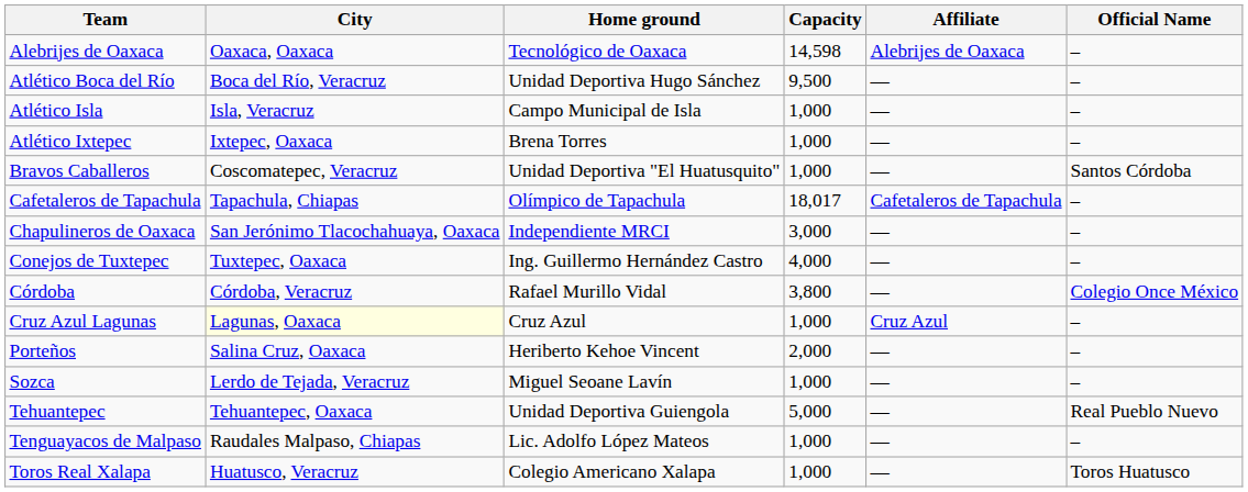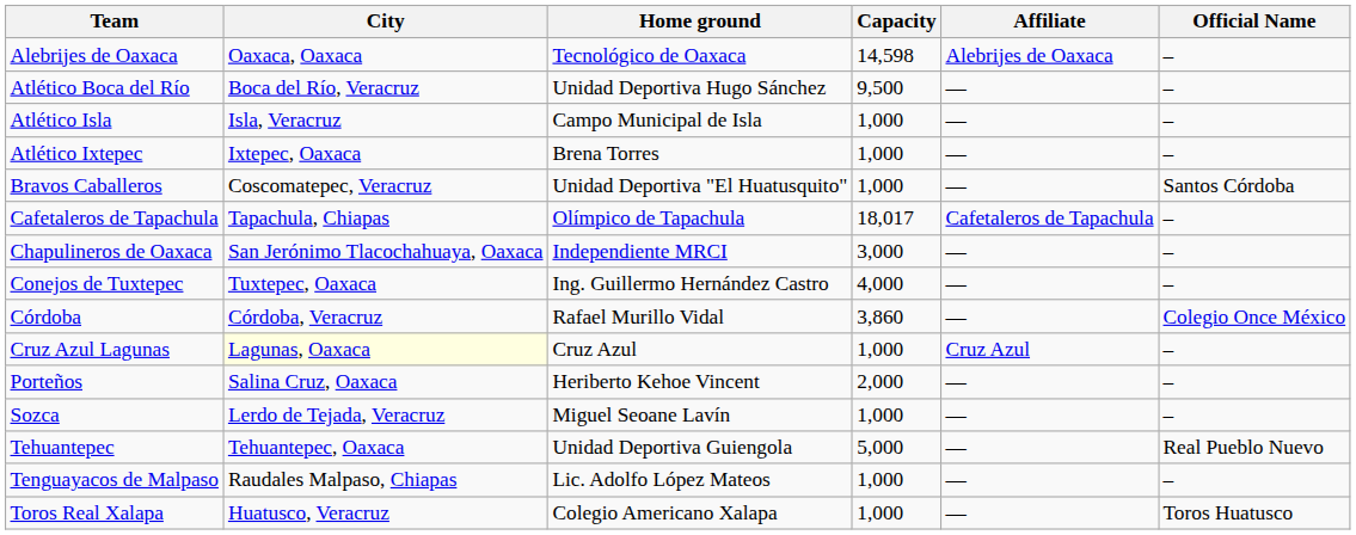 <table class="wikitable sortable">
 <tr>
 <th>Team</th>
 <th>City</th>
 <th>Home ground</th>
 <th>Capacity</th>
 <th>Affiliate</th>
 <th>Official Name</th>
 </tr>
 <tr>
 <td><a href='#'>Alebrijes de Oaxaca</a></td>
 <td><a href='#'>Oaxaca</a>, <a href='#'>Oaxaca</a></td>
 <td><a href='#'>Tecnológico de Oaxaca</a></td>
 <td>14,598</td>
 <td><a href='#'>Alebrijes de Oaxaca</a></td>
 <td>–</td>
 </tr>
 <tr>
 <td><a href='#'>Atlético Boca del Río</a></td>
 <td><a href='#'>Boca del Río</a>, <a href='#'>Veracruz</a></td>
 <td>Unidad Deportiva Hugo Sánchez</td>
 <td>9,500</td>
 <td>—</td>
 <td>–</td>
 </tr>
 <tr>
 <td><a href='#'>Atlético Isla</a></td>
 <td><a href='#'>Isla</a>, <a href='#'>Veracruz</a></td>
 <td>Campo Municipal de Isla</td>
 <td>1,000</td>
 <td>—</td>
 <td>–</td>
 </tr>
 <tr>
 <td><a href='#'>Atlético Ixtepec</a></td>
 <td><a href='#'>Ixtepec</a>, <a href='#'>Oaxaca</a></td>
 <td>Brena Torres</td>
 <td>1,000</td>
 <td>—</td>
 <td>–</td>
 </tr>
 <tr>
 <td><a href='#'>Bravos Caballeros</a></td>
 <td>Coscomatepec, <a href='#'>Veracruz</a></td>
 <td>Unidad Deportiva "El Huatusquito"</td>
 <td>1,000</td>
 <td>—</td>
 <td>Santos Córdoba</td>
 </tr>
 <tr>
 <td><a href='#'>Cafetaleros de Tapachula</a></td>
 <td><a href='#'>Tapachula</a>, <a href='#'>Chiapas</a></td>
 <td><a href='#'>Olímpico de Tapachula</a></td>
 <td>18,017</td>
 <td><a href='#'>Cafetaleros de Tapachula</a></td>
 <td>–</td>
 </tr>
 <tr>
 <td><a href='#'>Chapulineros de Oaxaca</a></td>
 <td><a href='#'>San Jerónimo Tlacochahuaya</a>, <a href='#'>Oaxaca</a></td>
 <td><a href='#'>Independiente MRCI</a></td>
 <td>3,000</td>
 <td>—</td>
 <td>–</td>
 </tr>
 <tr>
 <td><a href='#'>Conejos de Tuxtepec</a></td>
 <td><a href='#'>Tuxtepec</a>, <a href='#'>Oaxaca</a></td>
 <td>Ing. Guillermo Hernández Castro</td>
 <td>4,000</td>
 <td>—</td>
 <td>–</td>
 </tr>
 <tr>
 <td><a href='#'>Córdoba</a></td>
 <td><a href='#'>Córdoba</a>, <a href='#'>Veracruz</a></td>
 <td>Rafael Murillo Vidal</td>
-<td>3,800</td>
+<td>3,860</td>
 <td>—</td>
 <td><a href='#'>Colegio Once México</a></td>
 </tr>
 <tr>
 <td><a href='#'>Cruz Azul Lagunas</a></td>
 <td style="background: lightyellow;"><a href='#'>Lagunas</a>, <a href='#'>Oaxaca</a></td>
 <td>Cruz Azul</td>
 <td>1,000</td>
 <td><a href='#'>Cruz Azul</a></td>
 <td>–</td>
 </tr>
 <tr>
 <td><a href='#'>Porteños</a></td>
 <td><a href='#'>Salina Cruz</a>, <a href='#'>Oaxaca</a></td>
 <td>Heriberto Kehoe Vincent</td>
 <td>2,000</td>
 <td>—</td>
 <td>–</td>
 </tr>
 <tr>
 <td><a href='#'>Sozca</a></td>
 <td><a href='#'>Lerdo de Tejada</a>, <a href='#'>Veracruz</a></td>
 <td>Miguel Seoane Lavín</td>
 <td>1,000</td>
 <td>—</td>
 <td>–</td>
 </tr>
 <tr>
 <td><a href='#'>Tehuantepec</a></td>
 <td><a href='#'>Tehuantepec</a>, <a href='#'>Oaxaca</a></td>
 <td>Unidad Deportiva Guiengola</td>
 <td>5,000</td>
 <td>—</td>
 <td>Real Pueblo Nuevo</td>
 </tr>
 <tr>
 <td><a href='#'>Tenguayacos de Malpaso</a></td>
 <td>Raudales Malpaso, <a href='#'>Chiapas</a></td>
 <td>Lic. Adolfo López Mateos</td>
 <td>1,000</td>
 <td>—</td>
 <td>–</td>
 </tr>
 <tr>
 <td><a href='#'>Toros Real Xalapa</a></td>
 <td><a href='#'>Huatusco</a>, <a href='#'>Veracruz</a></td>
 <td>Colegio Americano Xalapa</td>
 <td>1,000</td>
 <td>—</td>
 <td>Toros Huatusco</td>
 </tr>
 </table>
